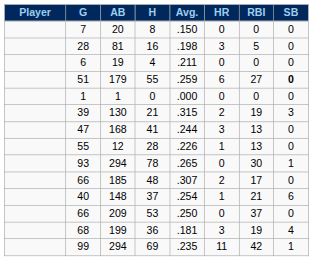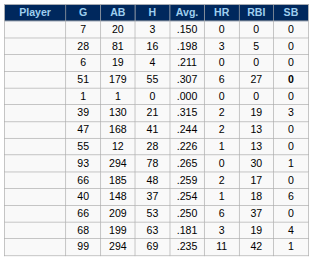 <table class="wikitable sortable">
 <tr>
 <th style="background:#00285D;color:#9ECEEE;" width="16%">Player</th>
 <th style="background:#00285D;color:#9ECEEE;" width="9%">G</th>
 <th style="background:#00285D;color:#9ECEEE;" width="9%">AB</th>
 <th style="background:#00285D;color:#9ECEEE;" width="9%">H</th>
 <th style="background:#00285D;color:#9ECEEE;" width="9%">Avg.</th>
 <th style="background:#00285D;color:#9ECEEE;" width="9%">HR</th>
 <th style="background:#00285D;color:#9ECEEE;" width="9%">RBI</th>
 <th style="background:#00285D;color:#9ECEEE;" width="9%">SB</th>
 </tr>
 <tr align="center">
 <td></td>
 <td>7</td>
 <td>20</td>
-<td>8</td>
+<td>3</td>
 <td>.150</td>
 <td>0</td>
 <td>0</td>
 <td>0</td>
 </tr>
 <tr align="center">
 <td></td>
 <td>28</td>
 <td>81</td>
 <td>16</td>
 <td>.198</td>
 <td>3</td>
 <td>5</td>
 <td>0</td>
 </tr>
 <tr align="center">
 <td></td>
 <td>6</td>
 <td>19</td>
 <td>4</td>
 <td>.211</td>
 <td>0</td>
 <td>0</td>
 <td>0</td>
 </tr>
 <tr align="center">
 <td></td>
 <td>51</td>
 <td>179</td>
 <td>55</td>
-<td>.259</td>
+<td>.307</td>
 <td>6</td>
 <td>27</td>
 <td><strong>0</strong></td>
 </tr>
 <tr align="center">
 <td></td>
 <td>1</td>
 <td>1</td>
 <td>0</td>
 <td>.000</td>
 <td>0</td>
 <td>0</td>
 <td>0</td>
 </tr>
 <tr align="center">
 <td></td>
 <td>39</td>
 <td>130</td>
 <td>21</td>
 <td>.315</td>
 <td>2</td>
 <td>19</td>
 <td>3</td>
 </tr>
 <tr align="center">
 <td></td>
 <td>47</td>
 <td>168</td>
 <td>41</td>
 <td>.244</td>
-<td>3</td>
+<td>2</td>
 <td>13</td>
 <td>0</td>
 </tr>
 <tr align="center">
 <td></td>
 <td>55</td>
 <td>12</td>
 <td>28</td>
 <td>.226</td>
 <td>1</td>
 <td>13</td>
 <td>0</td>
 </tr>
 <tr align="center">
 <td></td>
 <td>93</td>
 <td>294</td>
 <td>78</td>
 <td>.265</td>
 <td>0</td>
 <td>30</td>
 <td>1</td>
 </tr>
 <tr align="center">
 <td></td>
 <td>66</td>
 <td>185</td>
 <td>48</td>
-<td>.307</td>
+<td>.259</td>
 <td>2</td>
 <td>17</td>
 <td>0</td>
 </tr>
 <tr align="center">
 <td></td>
 <td>40</td>
 <td>148</td>
 <td>37</td>
 <td>.254</td>
 <td>1</td>
-<td>21</td>
+<td>18</td>
 <td>6</td>
 </tr>
 <tr align="center">
 <td></td>
 <td>66</td>
 <td>209</td>
 <td>53</td>
 <td>.250</td>
-<td>0</td>
+<td>6</td>
 <td>37</td>
 <td>0</td>
 </tr>
 <tr align="center">
 <td></td>
 <td>68</td>
 <td>199</td>
-<td>36</td>
+<td>63</td>
 <td>.181</td>
 <td>3</td>
 <td>19</td>
 <td>4</td>
 </tr>
 <tr align="center">
 <td></td>
 <td>99</td>
 <td>294</td>
 <td>69</td>
 <td>.235</td>
 <td>11</td>
 <td>42</td>
 <td>1</td>
 </tr>
 </table>
